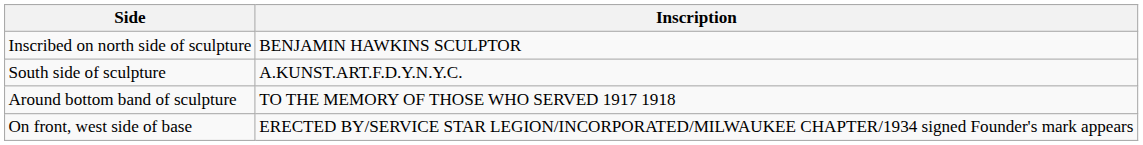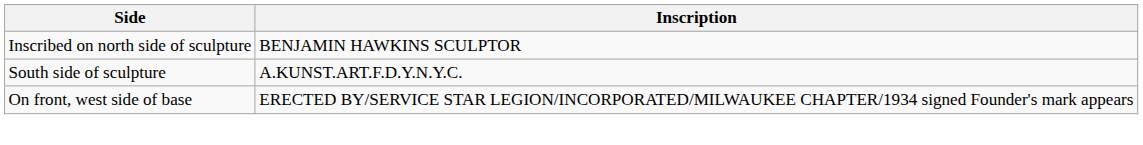 <table class="wikitable">
 <tr>
 <th>Side</th>
 <th>Inscription</th>
 </tr>
 <tr>
 <td>Inscribed on north side of sculpture</td>
 <td>BENJAMIN HAWKINS SCULPTOR</td>
 </tr>
 <tr>
 <td>South side of sculpture</td>
 <td>A.KUNST.ART.F.D.Y.N.Y.C.</td>
 </tr>
 <tr>
-<td>Around bottom band of sculpture</td>
-<td>TO THE MEMORY OF THOSE WHO SERVED 1917 1918</td>
-</tr>
-<tr>
 <td>On front, west side of base</td>
 <td>ERECTED BY/SERVICE STAR LEGION/INCORPORATED/MILWAUKEE CHAPTER/1934 signed Founder's mark appears</td>
 </tr>
 </table>
